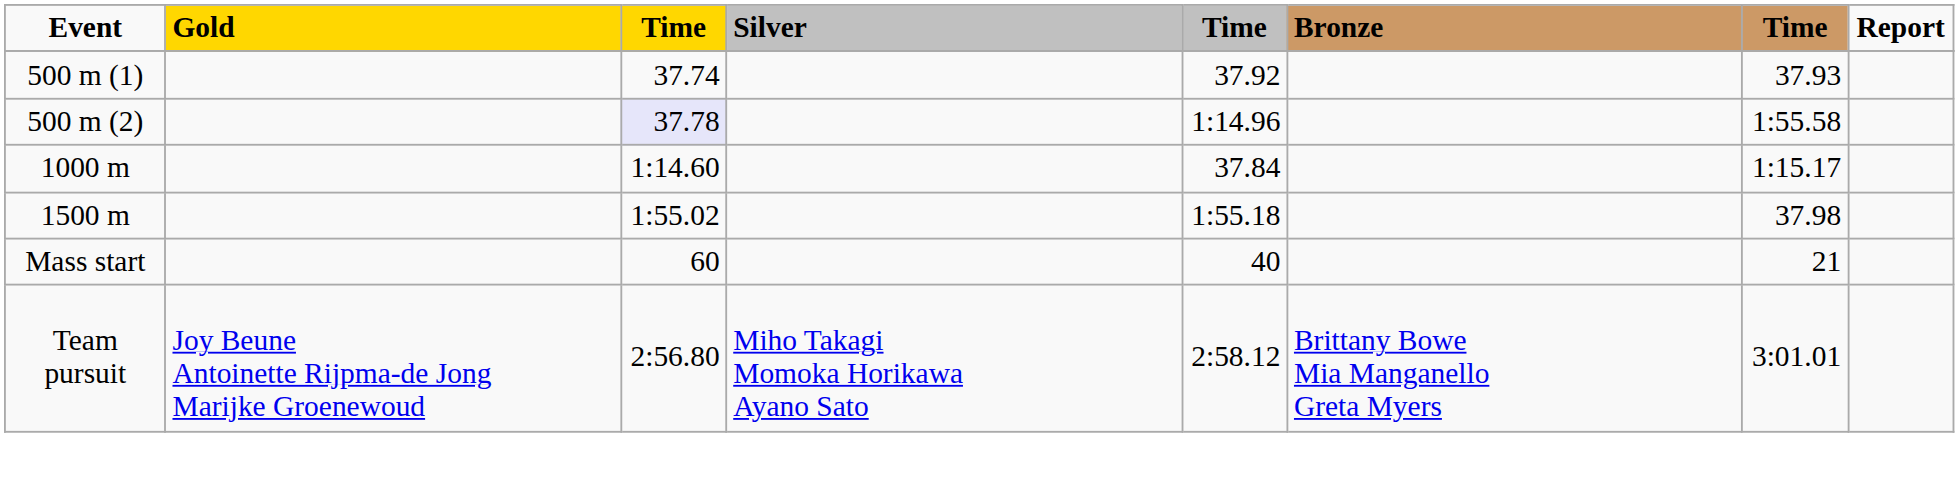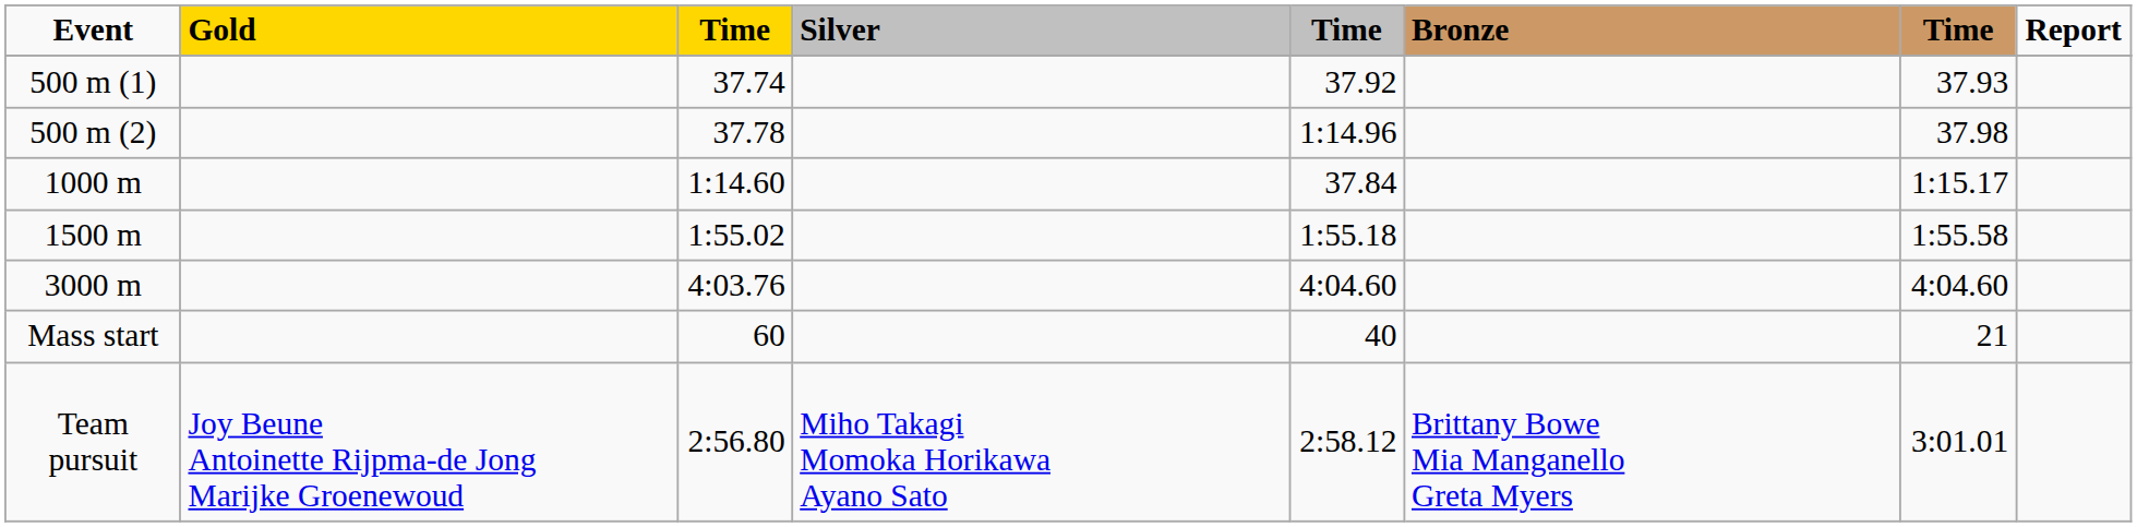 <table class="wikitable">
 <tr>
 <td width="80" align="center"><strong>Event</strong></td>
 <td width="240" bgcolor="gold"><strong>Gold</strong></td>
 <td width="50" bgcolor="gold" align="center"><strong>Time</strong></td>
 <td width="240" bgcolor="silver"><strong>Silver</strong></td>
 <td width="50" bgcolor="silver" align="center"><strong>Time</strong></td>
 <td width="240" bgcolor="#CC9966"><strong>Bronze</strong></td>
 <td width="50" bgcolor="#CC9966" align="center"><strong>Time</strong></td>
 <td width="50" align="center"><strong>Report</strong></td>
 </tr>
 <tr bgcolor="#cccccc">
 </tr>
 <tr>
 <td align="center">500 m (1)</td>
 <td></td>
 <td align="right">37.74</td>
 <td></td>
 <td align="right">37.92</td>
 <td></td>
 <td align="right">37.93</td>
 <td align="center"></td>
 </tr>
 <tr>
 <td align="center">500 m (2)</td>
 <td></td>
-<td align="right" style="background: lavender;">37.78</td>
+<td align="right">37.78</td>
 <td></td>
 <td align="right">1:14.96</td>
 <td></td>
-<td align="right">1:55.58</td>
+<td align="right">37.98</td>
 <td align="center"></td>
 </tr>
 <tr>
 <td align="center">1000 m</td>
 <td></td>
 <td align="right">1:14.60</td>
 <td></td>
 <td align="right">37.84</td>
 <td></td>
 <td align="right">1:15.17</td>
 <td align="center"></td>
 </tr>
 <tr>
 <td align="center">1500 m</td>
 <td></td>
 <td align="right">1:55.02</td>
 <td></td>
 <td align="right">1:55.18</td>
 <td></td>
-<td align="right">37.98</td>
+<td align="right">1:55.58</td>
+<td align="center"></td>
+</tr>
+<tr>
+<td align="center">3000 m</td>
+<td></td>
+<td align="right">4:03.76</td>
+<td></td>
+<td align="right">4:04.60</td>
+<td></td>
+<td align="right">4:04.60</td>
 <td align="center"></td>
 </tr>
 <tr>
 <td align="center">Mass start</td>
 <td></td>
 <td align="right">60</td>
 <td></td>
 <td align="right">40</td>
 <td></td>
 <td align="right">21</td>
 <td align="center"></td>
 </tr>
 <tr>
 <td align="center">Team pursuit</td>
 <td><br><a href='#'>Joy Beune</a><br><a href='#'>Antoinette Rijpma-de Jong</a><br><a href='#'>Marijke Groenewoud</a></td>
 <td align="right">2:56.80</td>
 <td><br><a href='#'>Miho Takagi</a><br><a href='#'>Momoka Horikawa</a><br><a href='#'>Ayano Sato</a></td>
 <td align="right">2:58.12</td>
 <td><br><a href='#'>Brittany Bowe</a><br><a href='#'>Mia Manganello</a><br><a href='#'>Greta Myers</a></td>
 <td align="right">3:01.01</td>
 <td align="center"></td>
 </tr>
 </table>
